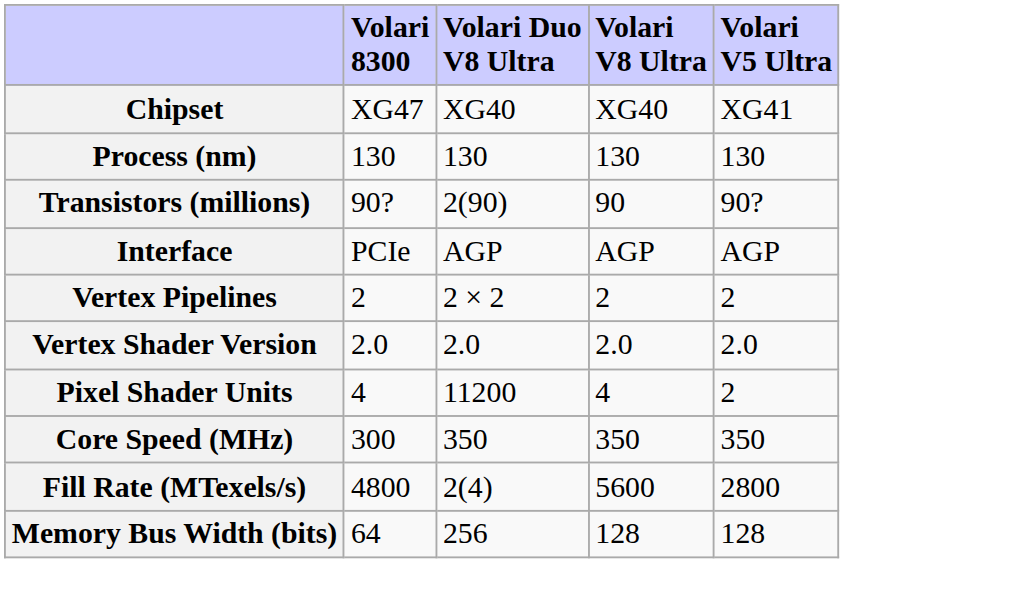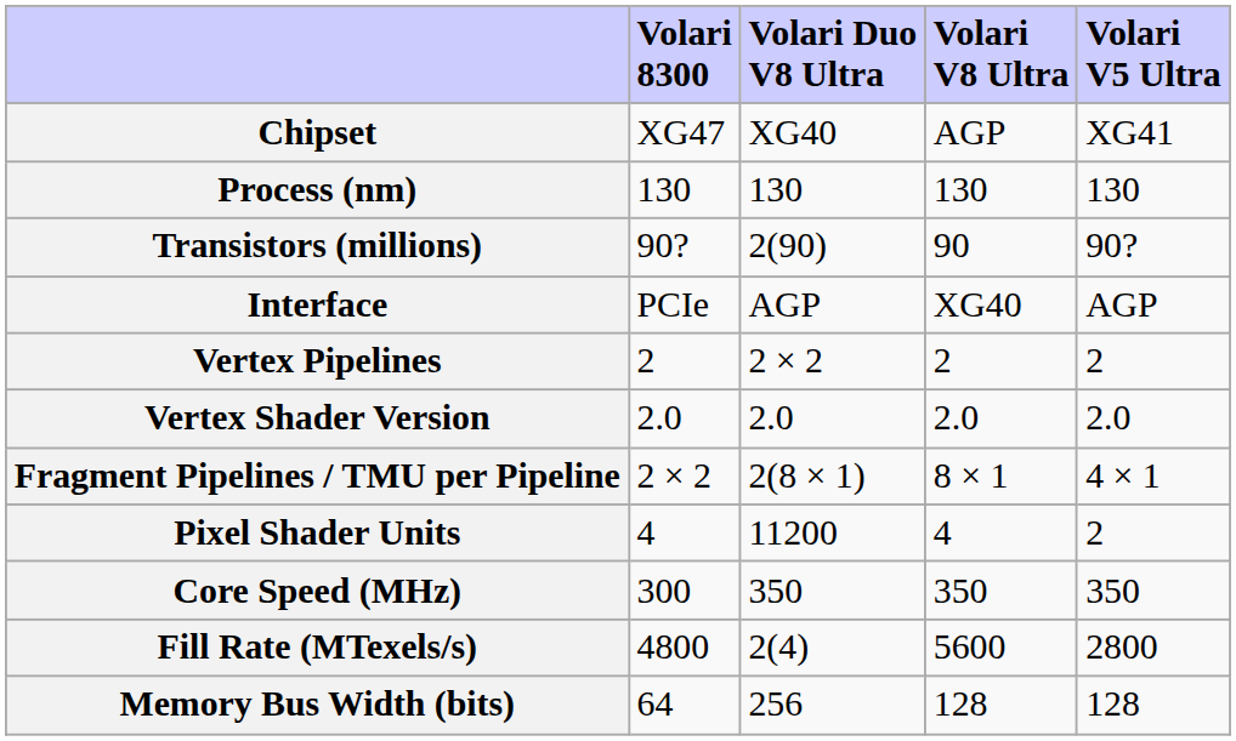 <table class="wikitable">
 <tr bgcolor="ccccff">
 <td></td>
 <td><strong>Volari<br> 8300</strong></td>
 <td><strong>Volari Duo<br> V8 Ultra</strong></td>
 <td><strong>Volari<br> V8 Ultra</strong></td>
 <td><strong>Volari<br> V5 Ultra</strong></td>
 </tr>
 <tr>
 <th>Chipset</th>
 <td>XG47</td>
 <td>XG40</td>
-<td>XG40</td>
+<td>AGP</td>
 <td>XG41</td>
 </tr>
 <tr>
 <th>Process (nm)</th>
 <td>130</td>
 <td>130</td>
 <td>130</td>
 <td>130</td>
 </tr>
 <tr>
 <th>Transistors (millions)</th>
 <td>90?</td>
 <td>2(90)</td>
 <td>90</td>
 <td>90?</td>
 </tr>
 <tr>
 <th>Interface</th>
 <td>PCIe</td>
 <td>AGP</td>
-<td>AGP</td>
+<td>XG40</td>
 <td>AGP</td>
 </tr>
 <tr>
 <th>Vertex Pipelines</th>
 <td>2</td>
 <td>2 × 2</td>
 <td>2</td>
 <td>2</td>
 </tr>
 <tr>
 <th>Vertex Shader Version</th>
 <td>2.0</td>
 <td>2.0</td>
 <td>2.0</td>
 <td>2.0</td>
+</tr>
+<tr>
+<th>Fragment Pipelines / TMU per Pipeline</th>
+<td>2 × 2</td>
+<td>2(8 × 1)</td>
+<td>8 × 1</td>
+<td>4 × 1</td>
 </tr>
 <tr>
 <th>Pixel Shader Units</th>
 <td>4</td>
 <td>11200</td>
 <td>4</td>
 <td>2</td>
 </tr>
 <tr>
 <th>Core Speed (MHz)</th>
 <td>300</td>
 <td>350</td>
 <td>350</td>
 <td>350</td>
 </tr>
 <tr>
 <th>Fill Rate (MTexels/s)</th>
 <td>4800</td>
 <td>2(4)</td>
 <td>5600</td>
 <td>2800</td>
 </tr>
 <tr>
 <th>Memory Bus Width (bits)</th>
 <td>64</td>
 <td>256</td>
 <td>128</td>
 <td>128</td>
 </tr>
 </table>
